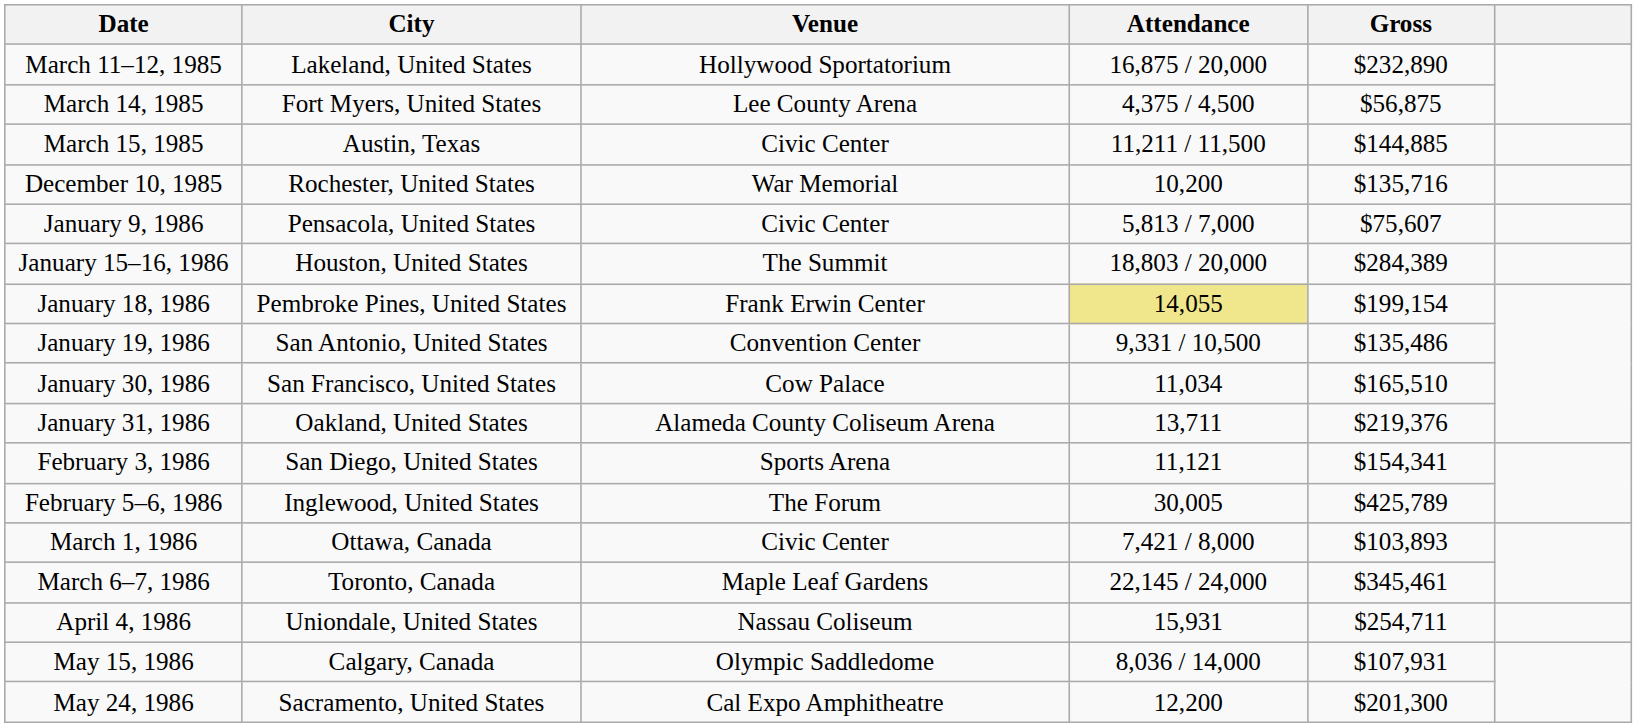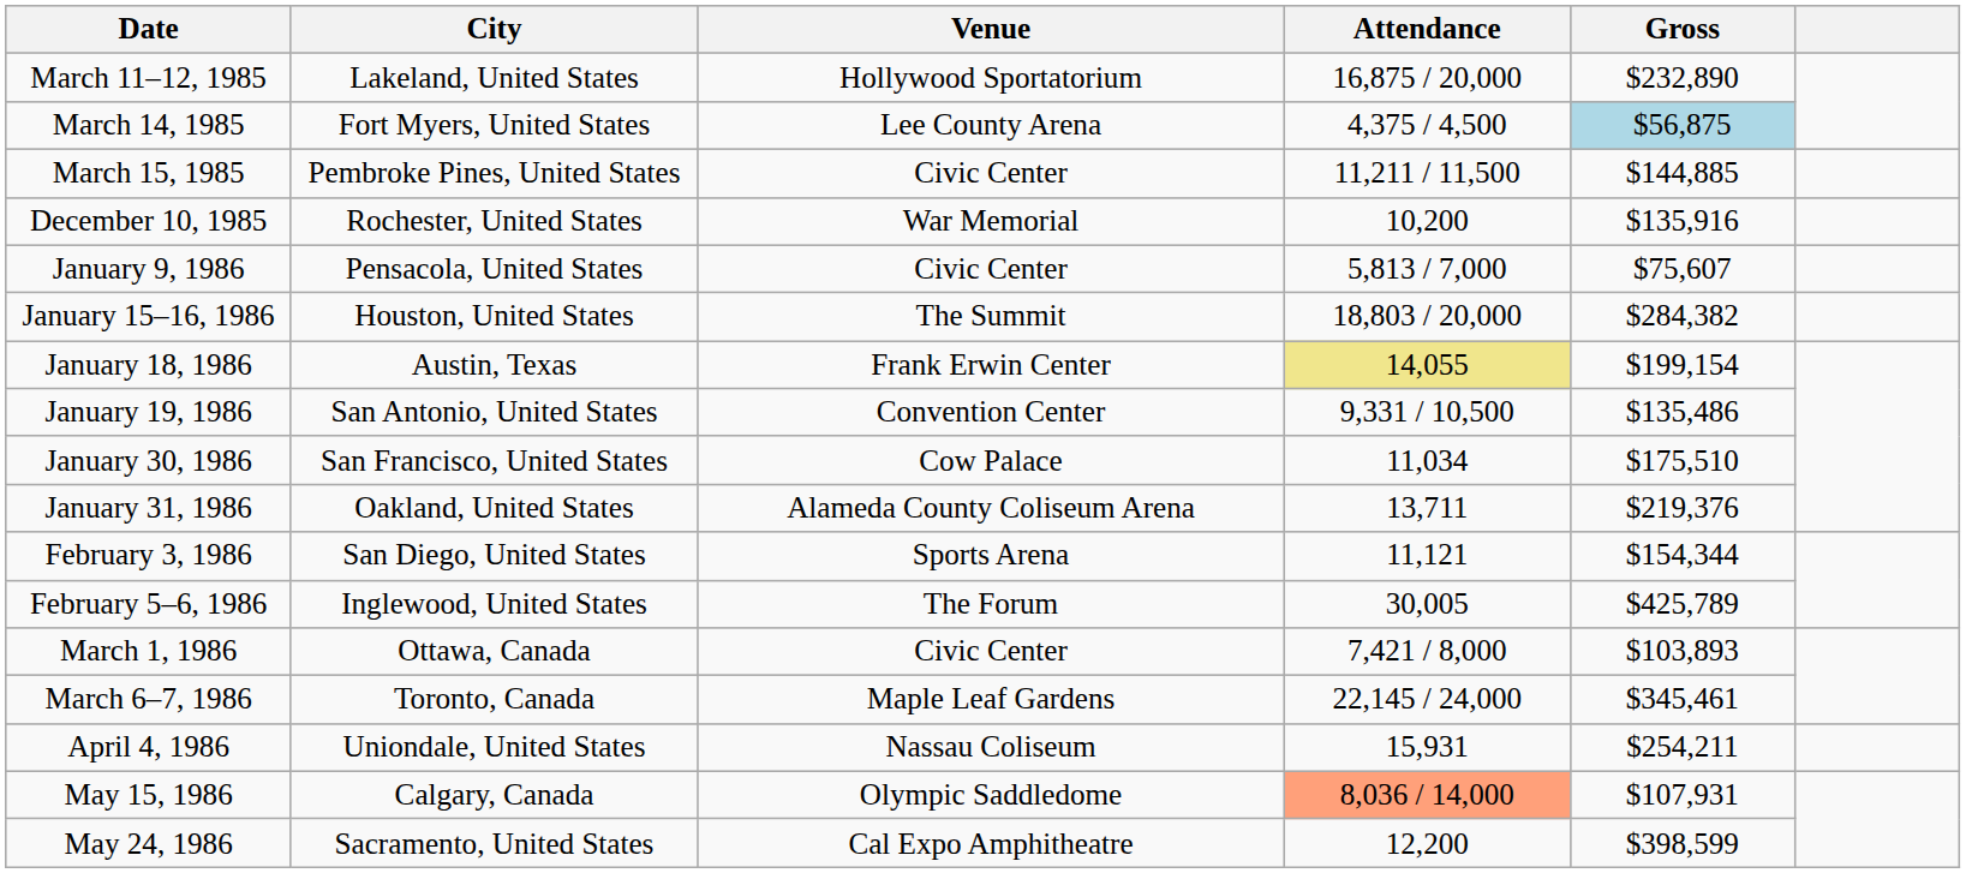 <table class="wikitable sortable plainrowheaders" style="text-align:center;">
 <tr>
 <th scope="col" style="width:9em;">Date</th>
 <th scope="col" style="width:13em;">City</th>
 <th scope="col" style="width:19em;">Venue</th>
 <th scope="col" style="width:9em;">Attendance</th>
 <th scope="col" style="width:7em;">Gross</th>
 <th scope="col" style="width:5em;" class="unsortable"></th>
 </tr>
 <tr>
 <td>March 11–12, 1985</td>
 <td>Lakeland, United States</td>
 <td>Hollywood Sportatorium</td>
 <td>16,875 / 20,000</td>
 <td>$232,890</td>
 <td rowspan="2"></td>
 </tr>
 <tr>
 <td>March 14, 1985</td>
 <td>Fort Myers, United States</td>
 <td>Lee County Arena</td>
 <td>4,375 / 4,500</td>
-<td>$56,875</td>
+<td style="background: lightblue;">$56,875</td>
 </tr>
 <tr>
 <td>March 15, 1985</td>
-<td>Austin, Texas</td>
+<td>Pembroke Pines, United States</td>
 <td>Civic Center</td>
 <td>11,211 / 11,500</td>
 <td>$144,885</td>
 <td></td>
 </tr>
 <tr>
 <td>December 10, 1985</td>
 <td>Rochester, United States</td>
 <td>War Memorial</td>
 <td>10,200</td>
-<td>$135,716</td>
+<td>$135,916</td>
 <td></td>
 </tr>
 <tr>
 <td>January 9, 1986</td>
 <td>Pensacola, United States</td>
 <td>Civic Center</td>
 <td>5,813 / 7,000</td>
 <td>$75,607</td>
 <td></td>
 </tr>
 <tr>
 <td>January 15–16, 1986</td>
 <td>Houston, United States</td>
 <td>The Summit</td>
 <td>18,803 / 20,000</td>
-<td>$284,389</td>
+<td>$284,382</td>
 <td></td>
 </tr>
 <tr>
 <td>January 18, 1986</td>
-<td>Pembroke Pines, United States</td>
+<td>Austin, Texas</td>
 <td>Frank Erwin Center</td>
 <td style="background: khaki;">14,055</td>
 <td>$199,154</td>
 <td rowspan="4"></td>
 </tr>
 <tr>
 <td>January 19, 1986</td>
 <td>San Antonio, United States</td>
 <td>Convention Center</td>
 <td>9,331 / 10,500</td>
 <td>$135,486</td>
 </tr>
 <tr>
 <td>January 30, 1986</td>
 <td>San Francisco, United States</td>
 <td>Cow Palace</td>
 <td>11,034</td>
-<td>$165,510</td>
+<td>$175,510</td>
 </tr>
 <tr>
 <td>January 31, 1986</td>
 <td>Oakland, United States</td>
 <td>Alameda County Coliseum Arena</td>
 <td>13,711</td>
 <td>$219,376</td>
 </tr>
 <tr>
 <td>February 3, 1986</td>
 <td>San Diego, United States</td>
 <td>Sports Arena</td>
 <td>11,121</td>
-<td>$154,341</td>
+<td>$154,344</td>
 <td rowspan="2"></td>
 </tr>
 <tr>
 <td>February 5–6, 1986</td>
 <td>Inglewood, United States</td>
 <td>The Forum</td>
 <td>30,005</td>
 <td>$425,789</td>
 </tr>
 <tr>
 <td>March 1, 1986</td>
 <td>Ottawa, Canada</td>
 <td>Civic Center</td>
 <td>7,421 / 8,000</td>
 <td>$103,893</td>
 <td rowspan="2"></td>
 </tr>
 <tr>
 <td>March 6–7, 1986</td>
 <td>Toronto, Canada</td>
 <td>Maple Leaf Gardens</td>
 <td>22,145 / 24,000</td>
 <td>$345,461</td>
 </tr>
 <tr>
 <td>April 4, 1986</td>
 <td>Uniondale, United States</td>
 <td>Nassau Coliseum</td>
 <td>15,931</td>
-<td>$254,711</td>
+<td>$254,211</td>
 <td></td>
 </tr>
 <tr>
 <td>May 15, 1986</td>
 <td>Calgary, Canada</td>
 <td>Olympic Saddledome</td>
-<td>8,036 / 14,000</td>
+<td style="background: lightsalmon;">8,036 / 14,000</td>
 <td>$107,931</td>
 <td rowspan="2"></td>
 </tr>
 <tr>
 <td>May 24, 1986</td>
 <td>Sacramento, United States</td>
 <td>Cal Expo Amphitheatre</td>
 <td>12,200</td>
-<td>$201,300</td>
+<td>$398,599</td>
 </tr>
 </table>
